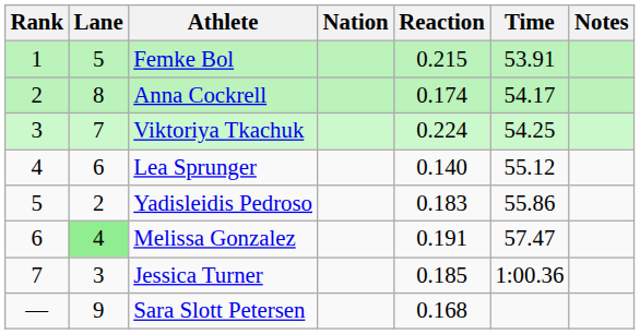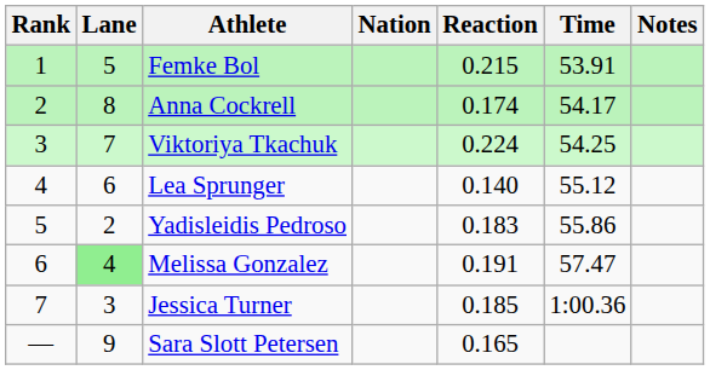 <table class="wikitable sortable" style="text-align:center">
 <tr>
 <th>Rank</th>
 <th>Lane</th>
 <th>Athlete</th>
 <th>Nation</th>
 <th>Reaction</th>
 <th>Time</th>
 <th>Notes</th>
 </tr>
 <tr bgcolor="#bbf3bb">
 <td>1</td>
 <td>5</td>
 <td align="left"><a href='#'>Femke Bol</a></td>
 <td align="left"></td>
 <td>0.215</td>
 <td>53.91</td>
 <td></td>
 </tr>
 <tr bgcolor="#bbf3bb">
 <td>2</td>
 <td>8</td>
 <td align="left"><a href='#'>Anna Cockrell</a></td>
 <td align="left"></td>
 <td>0.174</td>
 <td>54.17</td>
 <td></td>
 </tr>
 <tr bgcolor="ccf9cc">
 <td>3</td>
 <td>7</td>
 <td align="left"><a href='#'>Viktoriya Tkachuk</a></td>
 <td align="left"></td>
 <td>0.224</td>
 <td>54.25</td>
 <td></td>
 </tr>
 <tr>
 <td>4</td>
 <td>6</td>
 <td align="left"><a href='#'>Lea Sprunger</a></td>
 <td align="left"></td>
 <td>0.140</td>
 <td>55.12</td>
 <td></td>
 </tr>
 <tr>
 <td>5</td>
 <td>2</td>
 <td align="left"><a href='#'>Yadisleidis Pedroso</a></td>
 <td align="left"></td>
 <td>0.183</td>
 <td>55.86</td>
 <td></td>
 </tr>
 <tr>
 <td>6</td>
 <td style="background: lightgreen;">4</td>
 <td align="left"><a href='#'>Melissa Gonzalez</a></td>
 <td align="left"></td>
 <td>0.191</td>
 <td>57.47</td>
 <td></td>
 </tr>
 <tr>
 <td>7</td>
 <td>3</td>
 <td align="left"><a href='#'>Jessica Turner</a></td>
 <td align="left"></td>
 <td>0.185</td>
 <td>1:00.36</td>
 <td></td>
 </tr>
 <tr>
 <td>—</td>
 <td>9</td>
 <td align="left"><a href='#'>Sara Slott Petersen</a></td>
 <td align="left"></td>
-<td>0.168</td>
+<td>0.165</td>
 <td></td>
 <td></td>
 </tr>
 </table>
